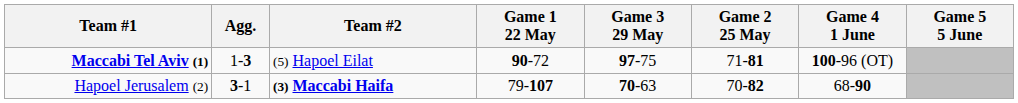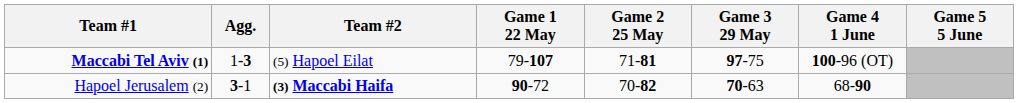 <table class=wikitable style="text-align:center">
 <tr>
 <th width=200>Team #1</th>
 <th width=50>Agg.</th>
 <th width=200>Team #2</th>
 <th width=100>Game 1<br>22 May</th>
+<th width=100>Game 2<br>25 May</th>
 <th width=100>Game 3<br>29 May</th>
-<th width=100>Game 2<br>25 May</th>
 <th width=100>Game 4<br>1 June</th>
 <th width=100>Game 5<br>5 June</th>
 </tr>
 <tr>
 <td align=right><strong><a href='#'>Maccabi Tel Aviv</a> <small>(1)</small></strong></td>
 <td>1-<strong>3</strong></td>
 <td align=left><small>(5)</small> <a href='#'>Hapoel Eilat</a></td>
-<td><strong>90</strong>-72</td>
+<td>79-<strong>107</strong></td>
+<td>71-<strong>81</strong></td>
 <td><strong>97</strong>-75</td>
-<td>71-<strong>81</strong></td>
 <td><strong>100</strong>-96 (OT)</td>
 <td bgcolor=#C0C0C0></td>
 </tr>
 <tr>
 <td align=right><a href='#'>Hapoel Jerusalem</a> <small>(2)</small></td>
 <td><strong>3</strong>-1</td>
 <td align=left><strong><small>(3)</small>  <a href='#'>Maccabi Haifa</a></strong></td>
-<td>79-<strong>107</strong></td>
+<td><strong>90</strong>-72</td>
+<td>70-<strong>82</strong></td>
 <td><strong>70</strong>-63</td>
-<td>70-<strong>82</strong></td>
 <td>68-<strong>90</strong></td>
 <td bgcolor=#C0C0C0></td>
 </tr>
 </table>
